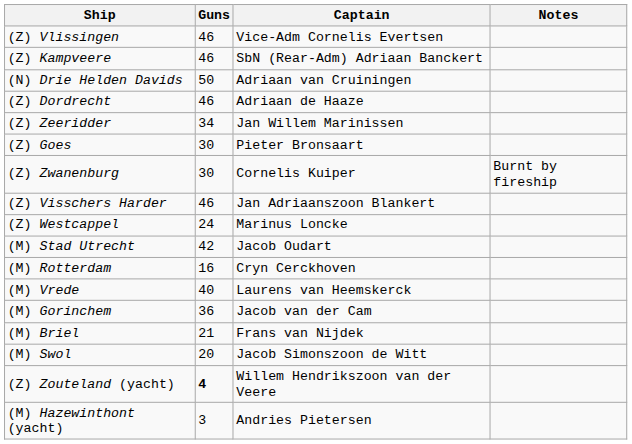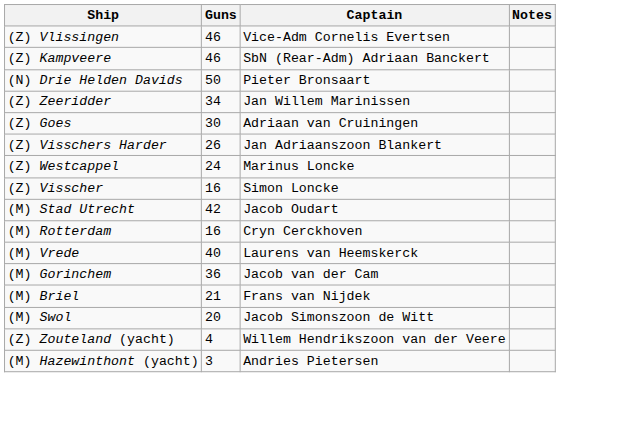 <table class="wikitable">
 <tr>
 <th>Ship</th>
 <th>Guns</th>
 <th>Captain</th>
 <th>Notes</th>
 </tr>
 <tr>
 <td>(Z) <em>Vlissingen</em></td>
 <td>46</td>
 <td>Vice-Adm Cornelis Evertsen</td>
 <td></td>
 </tr>
 <tr>
 <td>(Z) <em>Kampveere</em></td>
 <td>46</td>
 <td>SbN (Rear-Adm) Adriaan Banckert</td>
 <td></td>
 </tr>
 <tr>
 <td>(N) <em>Drie Helden Davids</em></td>
 <td>50</td>
-<td>Adriaan van Cruiningen</td>
-<td></td>
-</tr>
-<tr>
-<td>(Z) <em>Dordrecht</em></td>
-<td>46</td>
-<td>Adriaan de Haaze</td>
+<td>Pieter Bronsaart</td>
 <td></td>
 </tr>
 <tr>
 <td>(Z) <em>Zeeridder</em></td>
 <td>34</td>
 <td>Jan Willem Marinissen</td>
 <td></td>
 </tr>
 <tr>
 <td>(Z) <em>Goes</em></td>
 <td>30</td>
-<td>Pieter Bronsaart</td>
+<td>Adriaan van Cruiningen</td>
 <td></td>
 </tr>
 <tr>
-<td>(Z) <em>Zwanenburg</em></td>
-<td>30</td>
-<td>Cornelis Kuiper</td>
-<td>Burnt by fireship</td>
-</tr>
-<tr>
 <td>(Z) <em>Visschers Harder</em></td>
-<td>46</td>
+<td>26</td>
 <td>Jan Adriaanszoon Blankert</td>
 <td></td>
 </tr>
 <tr>
 <td>(Z) <em>Westcappel</em></td>
 <td>24</td>
 <td>Marinus Loncke</td>
+<td></td>
+</tr>
+<tr>
+<td>(Z) <em>Visscher</em></td>
+<td>16</td>
+<td>Simon Loncke</td>
 <td></td>
 </tr>
 <tr>
 <td>(M) <em>Stad Utrecht</em></td>
 <td>42</td>
 <td>Jacob Oudart</td>
 <td></td>
 </tr>
 <tr>
 <td>(M) <em>Rotterdam</em></td>
 <td>16</td>
 <td>Cryn Cerckhoven</td>
 <td></td>
 </tr>
 <tr>
 <td>(M) <em>Vrede</em></td>
 <td>40</td>
 <td>Laurens van Heemskerck</td>
 <td></td>
 </tr>
 <tr>
 <td>(M) <em>Gorinchem</em></td>
 <td>36</td>
 <td>Jacob van der Cam</td>
 <td></td>
 </tr>
 <tr>
 <td>(M) <em>Briel</em></td>
 <td>21</td>
 <td>Frans van Nijdek</td>
 <td></td>
 </tr>
 <tr>
 <td>(M) <em>Swol</em></td>
 <td>20</td>
 <td>Jacob Simonszoon de Witt</td>
 <td></td>
 </tr>
 <tr>
 <td>(Z) <em>Zouteland</em> (yacht)</td>
-<td><strong>4</strong></td>
+<td>4</td>
 <td>Willem Hendrikszoon van der Veere</td>
 <td></td>
 </tr>
 <tr>
 <td>(M) <em>Hazewinthont</em> (yacht)</td>
 <td>3</td>
 <td>Andries Pietersen</td>
 <td></td>
 </tr>
 </table>
